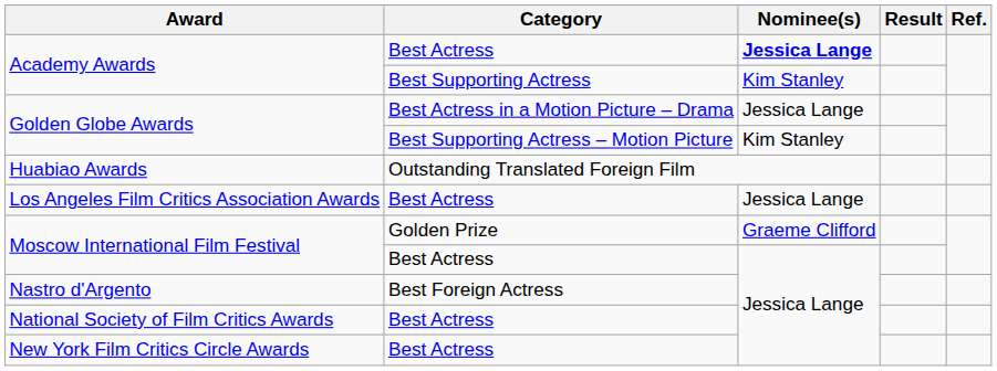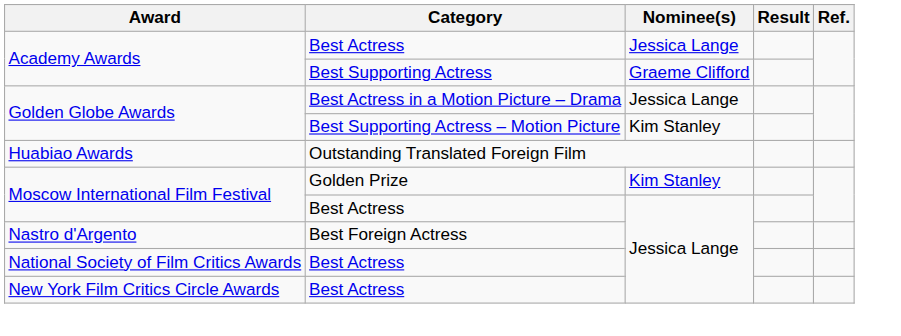 <table class="wikitable plainrowheaders">
 <tr>
 <th>Award</th>
 <th>Category</th>
 <th>Nominee(s)</th>
 <th>Result</th>
 <th>Ref.</th>
 </tr>
 <tr>
 <td rowspan="2"><a href='#'>Academy Awards</a></td>
 <td><a href='#'>Best Actress</a></td>
-<td><strong><a href='#'>Jessica Lange</a></strong></td>
+<td><a href='#'>Jessica Lange</a></td>
 <td></td>
 <td align="center" rowspan="2"></td>
 </tr>
 <tr>
 <td><a href='#'>Best Supporting Actress</a></td>
-<td><a href='#'>Kim Stanley</a></td>
+<td><a href='#'>Graeme Clifford</a></td>
 <td></td>
 </tr>
 <tr>
 <td rowspan="2"><a href='#'>Golden Globe Awards</a></td>
 <td><a href='#'>Best Actress in a Motion Picture – Drama</a></td>
 <td>Jessica Lange</td>
 <td></td>
 <td align="center" rowspan="2"></td>
 </tr>
 <tr>
 <td><a href='#'>Best Supporting Actress – Motion Picture</a></td>
 <td>Kim Stanley</td>
 <td></td>
 </tr>
 <tr>
 <td><a href='#'>Huabiao Awards</a></td>
 <td colspan="2">Outstanding Translated Foreign Film</td>
 <td></td>
 <td align="center"></td>
 </tr>
 <tr>
-<td><a href='#'>Los Angeles Film Critics Association Awards</a></td>
-<td><a href='#'>Best Actress</a></td>
-<td>Jessica Lange</td>
-<td></td>
-<td align="center"></td>
-</tr>
-<tr>
 <td rowspan="2"><a href='#'>Moscow International Film Festival</a></td>
 <td>Golden Prize</td>
-<td><a href='#'>Graeme Clifford</a></td>
+<td><a href='#'>Kim Stanley</a></td>
 <td></td>
 <td align="center" rowspan="2"></td>
 </tr>
 <tr>
 <td>Best Actress</td>
 <td rowspan="4">Jessica Lange</td>
 <td></td>
 </tr>
 <tr>
 <td><a href='#'>Nastro d'Argento</a></td>
 <td>Best Foreign Actress</td>
 <td></td>
 <td align="center"></td>
 </tr>
 <tr>
 <td><a href='#'>National Society of Film Critics Awards</a></td>
 <td><a href='#'>Best Actress</a></td>
 <td></td>
 <td align="center"></td>
 </tr>
 <tr>
 <td><a href='#'>New York Film Critics Circle Awards</a></td>
 <td><a href='#'>Best Actress</a></td>
 <td></td>
 <td align="center"></td>
 </tr>
 </table>
